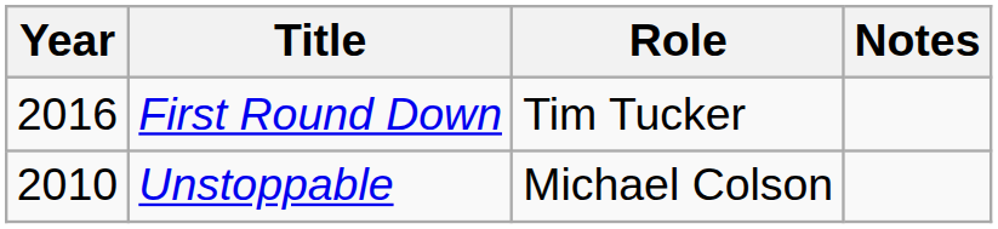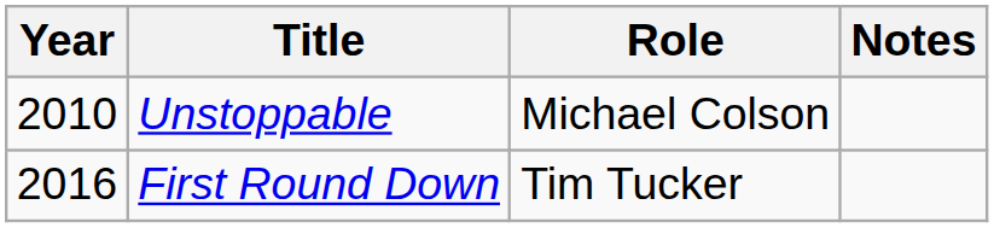 <table class="wikitable sortable">
 <tr>
 <th>Year</th>
 <th>Title</th>
 <th>Role</th>
 <th class="unsortable">Notes</th>
 </tr>
 <tr>
+<td>2010</td>
+<td><em><a href='#'>Unstoppable</a></em></td>
+<td>Michael Colson</td>
+<td></td>
+</tr>
+<tr>
 <td>2016</td>
 <td><em><a href='#'>First Round Down</a></em></td>
 <td>Tim Tucker</td>
 <td></td>
 </tr>
-<tr>
-<td>2010</td>
-<td><em><a href='#'>Unstoppable</a></em></td>
-<td>Michael Colson</td>
-<td></td>
-</tr>
 </table>
